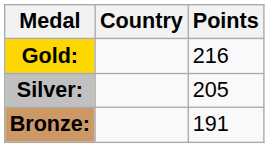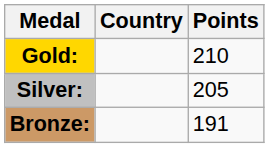 <table class="wikitable">
 <tr>
 <th><strong>Medal</strong></th>
 <th><strong>Country</strong></th>
 <th><strong>Points</strong></th>
 </tr>
 <tr>
 <td style="text-align:center;background-color:gold;"><strong>Gold:</strong></td>
 <td><strong></strong></td>
-<td>216</td>
+<td>210</td>
 </tr>
 <tr>
 <td style="text-align:center;background-color:silver;"><strong>Silver:</strong></td>
 <td></td>
 <td>205</td>
 </tr>
 <tr>
 <td style="text-align:center;background-color:#CC9966;"><strong>Bronze:</strong></td>
 <td></td>
 <td>191</td>
 </tr>
 </table>
